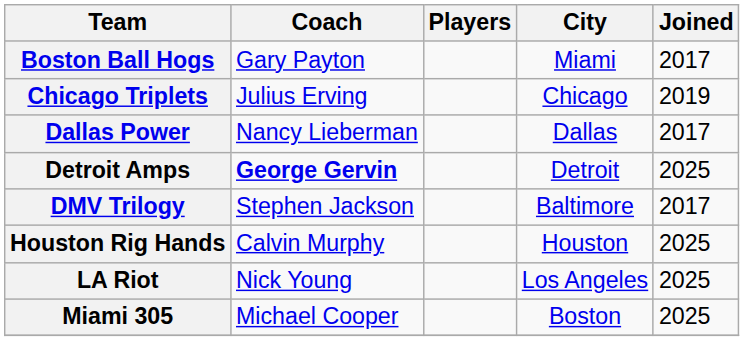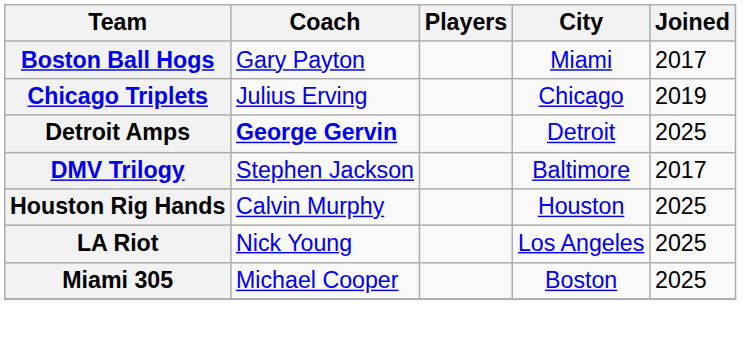 <table class="wikitable sortable plainrowheaders" text-align:left">
 <tr>
 <th scope="col">Team</th>
 <th scope="col">Coach</th>
 <th scope="col">Players</th>
 <th scope="col">City</th>
 <th scope="col">Joined</th>
 </tr>
 <tr>
 <th scope="row"><a href='#'>Boston Ball Hogs</a></th>
 <td><a href='#'>Gary Payton</a></td>
 <td></td>
 <td style="text-align:center;"><a href='#'>Miami</a></td>
 <td>2017</td>
 </tr>
 <tr>
 <th scope="row"><a href='#'>Chicago Triplets</a></th>
 <td><a href='#'>Julius Erving</a></td>
 <td></td>
 <td style="text-align:center;"><a href='#'>Chicago</a></td>
 <td>2019</td>
-</tr>
-<tr>
-<th scope="row"><a href='#'>Dallas Power</a></th>
-<td><a href='#'>Nancy Lieberman</a></td>
-<td></td>
-<td style="text-align:center;"><a href='#'>Dallas</a></td>
-<td>2017</td>
 </tr>
 <tr>
 <th scope="row">Detroit Amps</th>
 <td><strong><a href='#'>George Gervin</a></strong></td>
 <td></td>
 <td style="text-align:center;"><a href='#'>Detroit</a></td>
 <td>2025</td>
 </tr>
 <tr>
 <th scope="row"><a href='#'>DMV Trilogy</a></th>
 <td><a href='#'>Stephen Jackson</a></td>
 <td></td>
 <td style="text-align:center;"><a href='#'>Baltimore</a></td>
 <td>2017</td>
 </tr>
 <tr>
 <th scope="row">Houston Rig Hands</th>
 <td><a href='#'>Calvin Murphy</a></td>
 <td></td>
 <td style="text-align:center;"><a href='#'>Houston</a></td>
 <td>2025</td>
 </tr>
 <tr>
 <th scope="row">LA Riot</th>
 <td><a href='#'>Nick Young</a></td>
 <td></td>
 <td style="text-align:center;"><a href='#'>Los Angeles</a></td>
 <td>2025</td>
 </tr>
 <tr>
 <th scope="row">Miami 305</th>
 <td><a href='#'>Michael Cooper</a></td>
 <td></td>
 <td style="text-align:center;"><a href='#'>Boston</a></td>
 <td>2025</td>
 </tr>
 <tr>
 </tr>
 </table>
